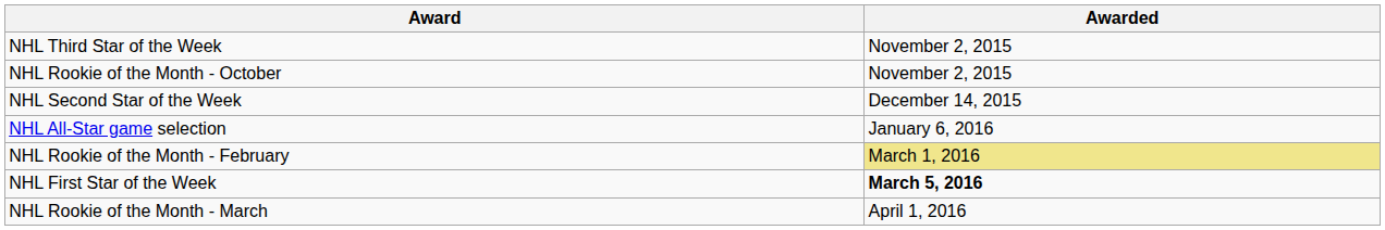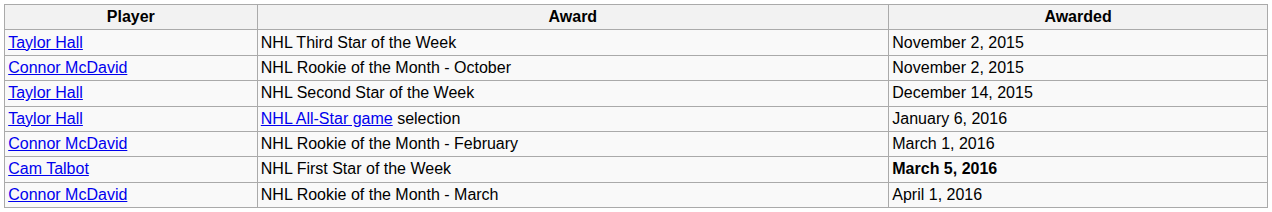 <table class="wikitable sortable" style="width:100%;">
 <tr>
+<th style="width:20%;">Player</th>
 <th style="width:50%;">Award</th>
 <th style="width:30%;" data-sort-type="date">Awarded</th>
 </tr>
 <tr>
+<td><a href='#'>Taylor Hall</a></td>
 <td>NHL Third Star of the Week</td>
 <td>November 2, 2015</td>
 </tr>
 <tr>
+<td><a href='#'>Connor McDavid</a></td>
 <td>NHL Rookie of the Month - October</td>
 <td>November 2, 2015</td>
 </tr>
 <tr>
+<td><a href='#'>Taylor Hall</a></td>
 <td>NHL Second Star of the Week</td>
 <td>December 14, 2015</td>
 </tr>
 <tr>
+<td><a href='#'>Taylor Hall</a></td>
 <td><a href='#'>NHL All-Star game</a> selection</td>
 <td>January 6, 2016</td>
 </tr>
 <tr>
+<td><a href='#'>Connor McDavid</a></td>
 <td NHL Rookie of the Month>NHL Rookie of the Month - February</td>
-<td style="background: khaki;">March 1, 2016</td>
+<td>March 1, 2016</td>
 </tr>
 <tr>
+<td><a href='#'>Cam Talbot</a></td>
 <td NHL First Star of the Week>NHL First Star of the Week</td>
 <td><strong>March 5, 2016</strong></td>
 </tr>
 <tr>
+<td><a href='#'>Connor McDavid</a></td>
 <td NHL Rookie of the Month>NHL Rookie of the Month - March</td>
 <td>April 1, 2016</td>
 </tr>
 </table>
